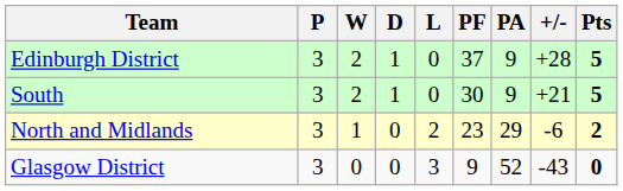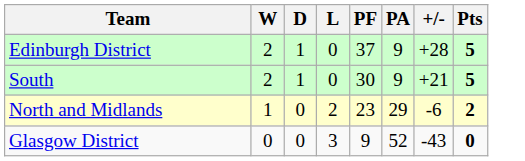 <table class="wikitable" style="text-align: center;">
 <tr>
 <th width="200">Team</th>
-<th width="20">P</th>
 <th width="20">W</th>
 <th width="20">D</th>
 <th width="20">L</th>
 <th width="20">PF</th>
 <th width="20">PA</th>
 <th width="25">+/-</th>
 <th width="20">Pts</th>
 </tr>
 <tr bgcolor="#ccffcc">
 <td align="left"><a href='#'>Edinburgh District</a></td>
-<td>3</td>
 <td>2</td>
 <td>1</td>
 <td>0</td>
 <td>37</td>
 <td>9</td>
 <td>+28</td>
 <td><strong>5</strong></td>
 </tr>
 <tr bgcolor="#ccffcc">
 <td align="left"><a href='#'>South</a></td>
-<td>3</td>
 <td>2</td>
 <td>1</td>
 <td>0</td>
 <td>30</td>
 <td>9</td>
 <td>+21</td>
 <td><strong>5</strong></td>
 </tr>
 <tr bgcolor="#ffffcc">
 <td align="left"><a href='#'>North and Midlands</a></td>
-<td>3</td>
 <td>1</td>
 <td>0</td>
 <td>2</td>
 <td>23</td>
 <td>29</td>
 <td>-6</td>
 <td><strong>2</strong></td>
 </tr>
 <tr>
 <td align="left"><a href='#'>Glasgow District</a></td>
-<td>3</td>
 <td>0</td>
 <td>0</td>
 <td>3</td>
 <td>9</td>
 <td>52</td>
 <td>-43</td>
 <td><strong>0</strong></td>
 </tr>
 </table>
